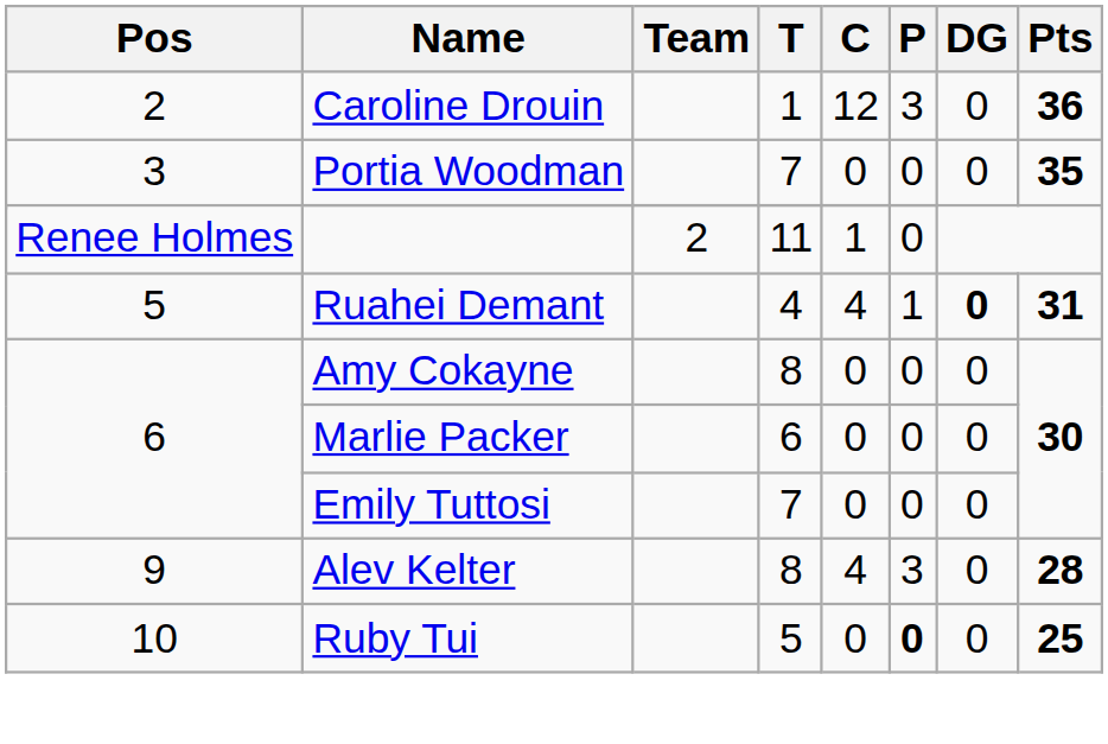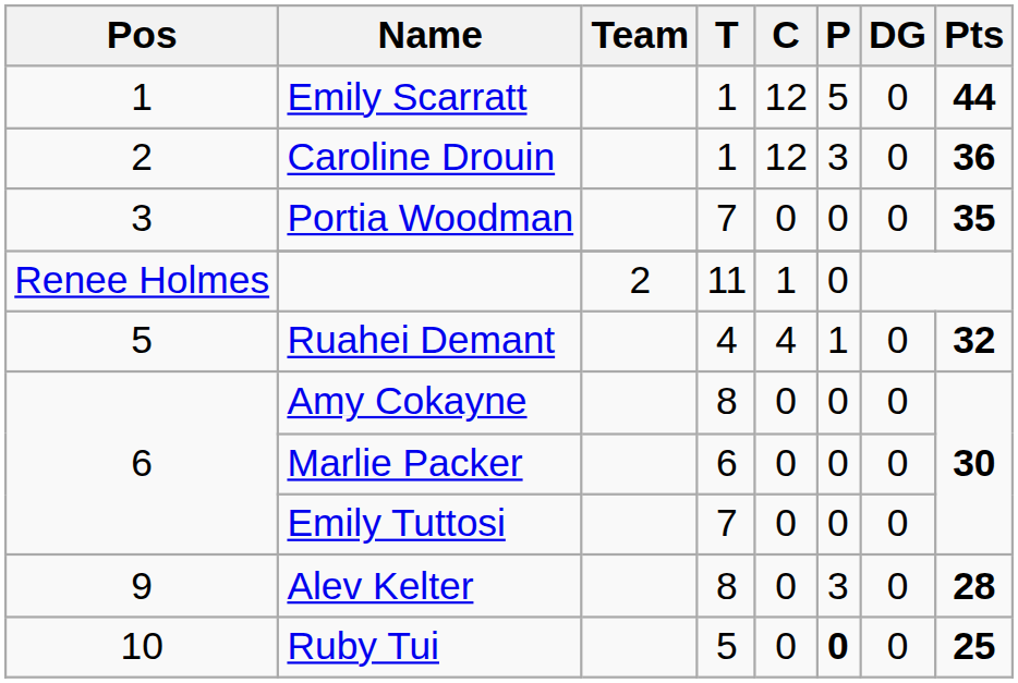 <table class="wikitable" style="text-align:center">
 <tr>
 <th>Pos</th>
 <th>Name</th>
 <th>Team</th>
 <th>T</th>
 <th>C</th>
 <th>P</th>
 <th>DG</th>
 <th>Pts</th>
+</tr>
+<tr>
+<td>1</td>
+<td align="left"><a href='#'>Emily Scarratt</a></td>
+<td align="left"></td>
+<td>1</td>
+<td>12</td>
+<td>5</td>
+<td>0</td>
+<td><strong>44</strong></td>
 </tr>
 <tr>
 <td>2</td>
 <td align="left"><a href='#'>Caroline Drouin</a></td>
 <td align="left"></td>
 <td>1</td>
 <td>12</td>
 <td>3</td>
 <td>0</td>
 <td><strong>36</strong></td>
 </tr>
 <tr>
 <td rowspan=2>3</td>
 <td align="left"><a href='#'>Portia Woodman</a></td>
 <td align="left"></td>
 <td>7</td>
 <td>0</td>
 <td>0</td>
 <td>0</td>
 <td rowspan=2><strong>35</strong></td>
 </tr>
 <tr>
 </tr>
 <tr>
 <td align="left"><a href='#'>Renee Holmes</a></td>
 <td align="left"></td>
 <td>2</td>
 <td>11</td>
 <td>1</td>
 <td>0</td>
 </tr>
 <tr>
 <td>5</td>
 <td align="left"><a href='#'>Ruahei Demant</a></td>
 <td align="left"></td>
 <td>4</td>
 <td>4</td>
 <td>1</td>
-<td><strong>0</strong></td>
-<td><strong>31</strong></td>
+<td>0</td>
+<td><strong>32</strong></td>
 </tr>
 <tr>
 <td rowspan=3>6</td>
 <td align="left"><a href='#'>Amy Cokayne</a></td>
 <td align="left"></td>
 <td>8</td>
 <td>0</td>
 <td>0</td>
 <td>0</td>
 <td rowspan=3><strong>30</strong></td>
 </tr>
 <tr>
 <td align="left"><a href='#'>Marlie Packer</a></td>
 <td align="left"></td>
 <td>6</td>
 <td>0</td>
 <td>0</td>
 <td>0</td>
 </tr>
 <tr>
 <td align="left"><a href='#'>Emily Tuttosi</a></td>
 <td align="left"></td>
 <td>7</td>
 <td>0</td>
 <td>0</td>
 <td>0</td>
 </tr>
 <tr>
 <td>9</td>
 <td align="left"><a href='#'>Alev Kelter</a></td>
 <td align="left"></td>
 <td>8</td>
-<td>4</td>
+<td>0</td>
 <td>3</td>
 <td>0</td>
 <td><strong>28</strong></td>
 </tr>
 <tr>
 <td>10</td>
 <td align="left"><a href='#'>Ruby Tui</a></td>
 <td align="left"></td>
 <td>5</td>
 <td>0</td>
 <td><strong>0</strong></td>
 <td>0</td>
 <td><strong>25</strong></td>
 </tr>
 </table>
